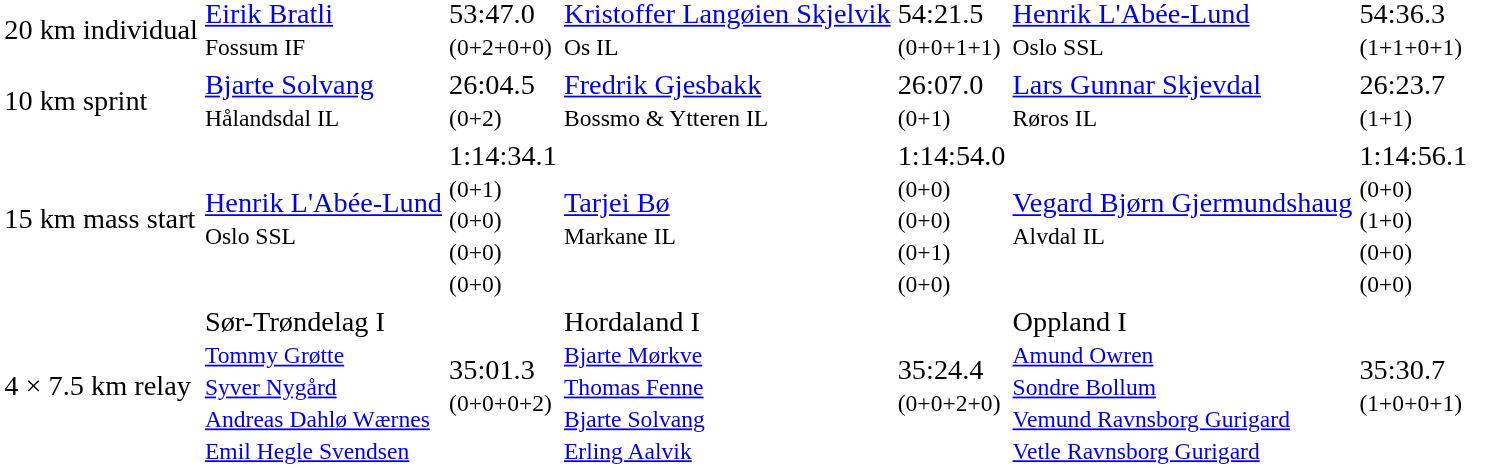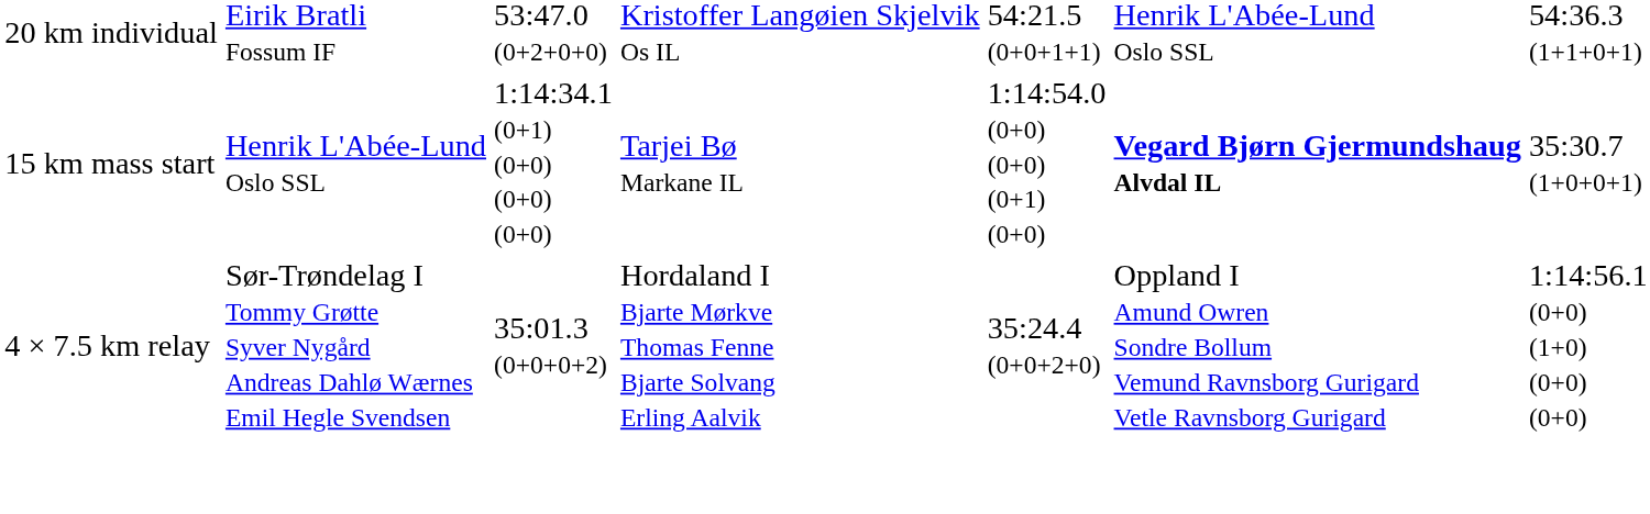 <table>
 <tr>
 <td>20 km individual<br><em></em></td>
 <td><a href='#'>Eirik Bratli</a><br><small>Fossum IF</small></td>
 <td>53:47.0<br><small>(0+2+0+0)</small></td>
 <td><a href='#'>Kristoffer Langøien Skjelvik</a><br><small>Os IL</small></td>
 <td>54:21.5<br><small>(0+0+1+1)</small></td>
 <td><a href='#'>Henrik L'Abée-Lund</a><br><small>Oslo SSL</small></td>
 <td>54:36.3<br><small>(1+1+0+1)</small></td>
 </tr>
 <tr>
-<td>10 km sprint<br><em></em></td>
-<td><a href='#'>Bjarte Solvang</a><br><small>Hålandsdal IL</small></td>
-<td>26:04.5<br><small>(0+2)</small></td>
-<td><a href='#'>Fredrik Gjesbakk</a><br><small>Bossmo & Ytteren IL</small></td>
-<td>26:07.0<br><small>(0+1)</small></td>
-<td><a href='#'>Lars Gunnar Skjevdal</a><br><small>Røros IL</small></td>
-<td>26:23.7<br><small>(1+1)</small></td>
-</tr>
-<tr>
 <td>15 km mass start<br><em></em></td>
 <td><a href='#'>Henrik L'Abée-Lund</a><br><small>Oslo SSL</small></td>
 <td>1:14:34.1<br><small>(0+1)<br>(0+0)<br>(0+0)<br>(0+0)</small></td>
 <td><a href='#'>Tarjei Bø</a><br><small>Markane IL</small></td>
 <td>1:14:54.0<br><small>(0+0)<br>(0+0)<br>(0+1)<br>(0+0)</small></td>
-<td><a href='#'>Vegard Bjørn Gjermundshaug</a><br><small>Alvdal IL</small></td>
-<td>1:14:56.1<br><small>(0+0)<br>(1+0)<br>(0+0)<br>(0+0)</small></td>
+<td><strong><a href='#'>Vegard Bjørn Gjermundshaug</a><br><small>Alvdal IL</small></strong></td>
+<td>35:30.7<br><small>(1+0+0+1)</small></td>
 </tr>
 <tr>
 <td>4 × 7.5 km relay<br><em></em></td>
 <td>Sør-Trøndelag I<br><small><a href='#'>Tommy Grøtte</a><br><a href='#'>Syver Nygård</a><br><a href='#'>Andreas Dahlø Wærnes</a><br><a href='#'>Emil Hegle Svendsen</a></small></td>
 <td>35:01.3<br><small>(0+0+0+2)</small></td>
 <td>Hordaland I<br><small><a href='#'>Bjarte Mørkve</a><br><a href='#'>Thomas Fenne</a><br><a href='#'>Bjarte Solvang</a><br><a href='#'>Erling Aalvik</a></small></td>
 <td>35:24.4<br><small>(0+0+2+0)</small></td>
 <td>Oppland I<br><small><a href='#'>Amund Owren</a><br><a href='#'>Sondre Bollum</a><br><a href='#'>Vemund Ravnsborg Gurigard</a><br><a href='#'>Vetle Ravnsborg Gurigard</a></small></td>
-<td>35:30.7<br><small>(1+0+0+1)</small></td>
+<td>1:14:56.1<br><small>(0+0)<br>(1+0)<br>(0+0)<br>(0+0)</small></td>
 </tr>
 </table>
